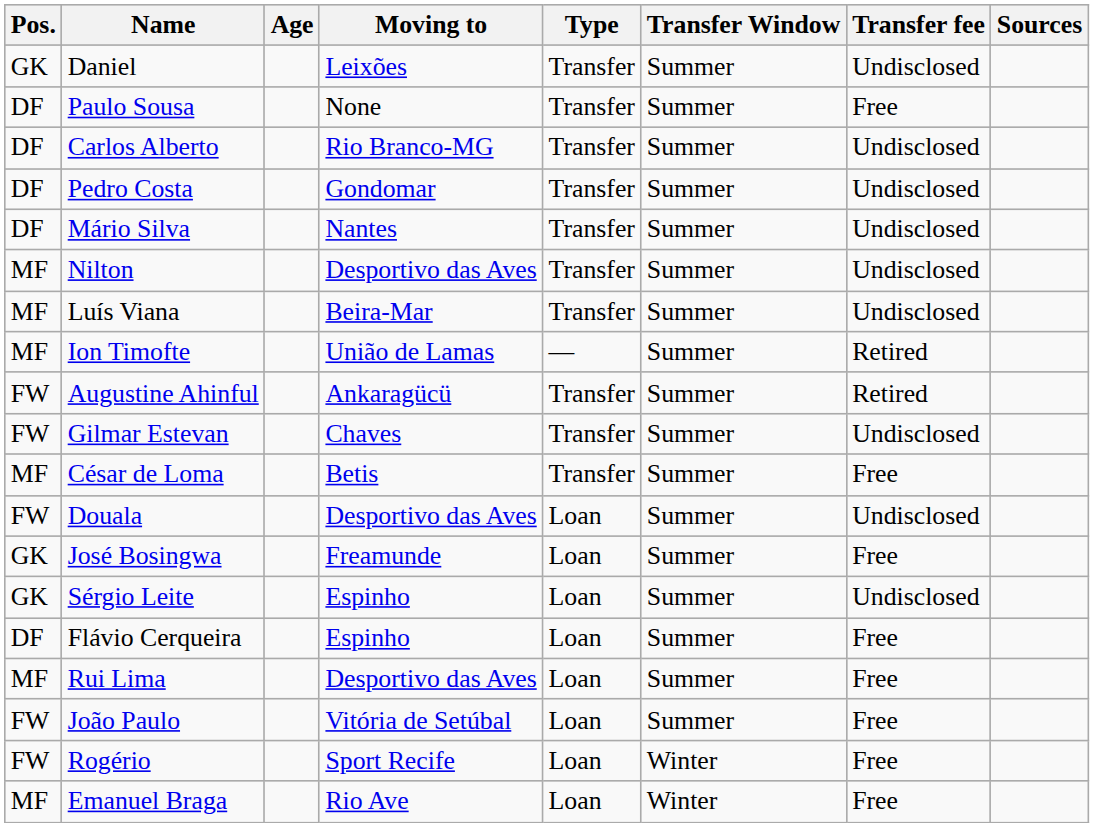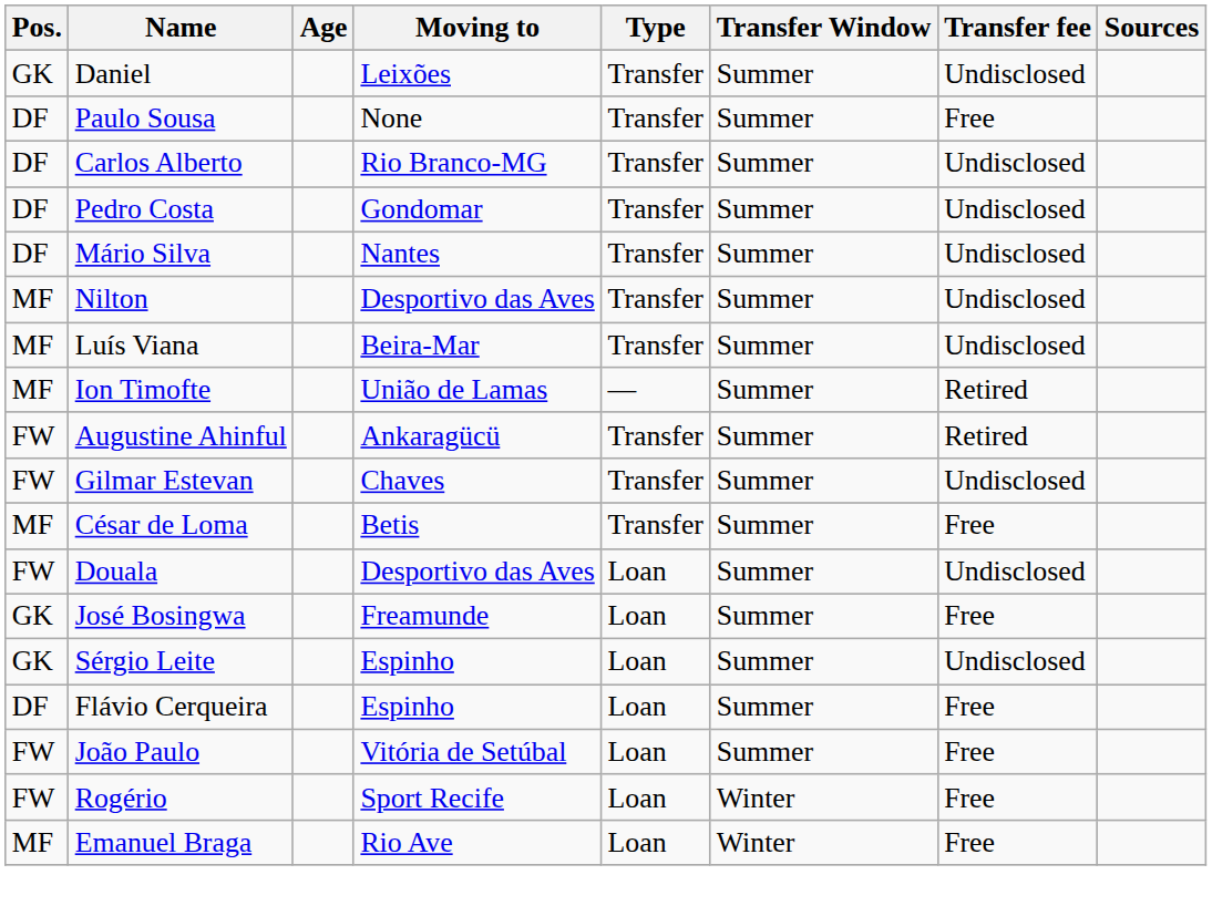 <table class="wikitable">
 <tr>
 <th>Pos.</th>
 <th>Name</th>
 <th>Age</th>
 <th>Moving to</th>
 <th>Type</th>
 <th>Transfer Window</th>
 <th>Transfer fee</th>
 <th>Sources</th>
 </tr>
 <tr>
 <td>GK</td>
 <td> Daniel</td>
 <td></td>
 <td> <a href='#'>Leixões</a></td>
 <td>Transfer</td>
 <td>Summer</td>
 <td>Undisclosed</td>
 <td></td>
 </tr>
 <tr>
 <td>DF</td>
 <td> <a href='#'>Paulo Sousa</a></td>
 <td></td>
 <td>None</td>
 <td>Transfer</td>
 <td>Summer</td>
 <td>Free</td>
 <td></td>
 </tr>
 <tr>
 <td>DF</td>
 <td> <a href='#'>Carlos Alberto</a></td>
 <td></td>
 <td> <a href='#'>Rio Branco-MG</a></td>
 <td>Transfer</td>
 <td>Summer</td>
 <td>Undisclosed</td>
 <td></td>
 </tr>
 <tr>
 <td>DF</td>
 <td> <a href='#'>Pedro Costa</a></td>
 <td></td>
 <td> <a href='#'>Gondomar</a></td>
 <td>Transfer</td>
 <td>Summer</td>
 <td>Undisclosed</td>
 <td></td>
 </tr>
 <tr>
 <td>DF</td>
 <td> <a href='#'>Mário Silva</a></td>
 <td></td>
 <td> <a href='#'>Nantes</a></td>
 <td>Transfer</td>
 <td>Summer</td>
 <td>Undisclosed</td>
 <td></td>
 </tr>
 <tr>
 <td>MF</td>
 <td> <a href='#'>Nilton</a></td>
 <td></td>
 <td> <a href='#'>Desportivo das Aves</a></td>
 <td>Transfer</td>
 <td>Summer</td>
 <td>Undisclosed</td>
 <td></td>
 </tr>
 <tr>
 <td>MF</td>
 <td> Luís Viana</td>
 <td></td>
 <td> <a href='#'>Beira-Mar</a></td>
 <td>Transfer</td>
 <td>Summer</td>
 <td>Undisclosed</td>
 <td></td>
 </tr>
 <tr>
 <td>MF</td>
 <td> <a href='#'>Ion Timofte</a></td>
 <td></td>
 <td> <a href='#'>União de Lamas</a></td>
 <td>—</td>
 <td>Summer</td>
 <td>Retired</td>
 <td></td>
 </tr>
 <tr>
 <td>FW</td>
 <td> <a href='#'>Augustine Ahinful</a></td>
 <td></td>
 <td> <a href='#'>Ankaragücü</a></td>
 <td>Transfer</td>
 <td>Summer</td>
 <td>Retired</td>
 <td></td>
 </tr>
 <tr>
 <td>FW</td>
 <td> <a href='#'>Gilmar Estevan</a></td>
 <td></td>
 <td> <a href='#'>Chaves</a></td>
 <td>Transfer</td>
 <td>Summer</td>
 <td>Undisclosed</td>
 <td></td>
 </tr>
 <tr>
 <td>MF</td>
 <td> <a href='#'>César de Loma</a></td>
 <td></td>
 <td> <a href='#'>Betis</a></td>
 <td>Transfer</td>
 <td>Summer</td>
 <td>Free</td>
 <td></td>
 </tr>
 <tr>
 <td>FW</td>
 <td> <a href='#'>Douala</a></td>
 <td></td>
 <td> <a href='#'>Desportivo das Aves</a></td>
 <td>Loan</td>
 <td>Summer</td>
 <td>Undisclosed</td>
 <td></td>
 </tr>
 <tr>
 <td>GK</td>
 <td> <a href='#'>José Bosingwa</a></td>
 <td></td>
 <td> <a href='#'>Freamunde</a></td>
 <td>Loan</td>
 <td>Summer</td>
 <td>Free</td>
 <td></td>
 </tr>
 <tr>
 <td>GK</td>
 <td> <a href='#'>Sérgio Leite</a></td>
 <td></td>
 <td> <a href='#'>Espinho</a></td>
 <td>Loan</td>
 <td>Summer</td>
 <td>Undisclosed</td>
 <td></td>
 </tr>
 <tr>
 <td>DF</td>
 <td> Flávio Cerqueira</td>
 <td></td>
 <td> <a href='#'>Espinho</a></td>
 <td>Loan</td>
 <td>Summer</td>
 <td>Free</td>
 <td></td>
 </tr>
 <tr>
-<td>MF</td>
-<td> <a href='#'>Rui Lima</a></td>
-<td></td>
-<td> <a href='#'>Desportivo das Aves</a></td>
-<td>Loan</td>
-<td>Summer</td>
-<td>Free</td>
-<td></td>
-</tr>
-<tr>
 <td>FW</td>
 <td> <a href='#'>João Paulo</a></td>
 <td></td>
 <td> <a href='#'>Vitória de Setúbal</a></td>
 <td>Loan</td>
 <td>Summer</td>
 <td>Free</td>
 <td></td>
 </tr>
 <tr>
 <td>FW</td>
 <td> <a href='#'>Rogério</a></td>
 <td></td>
 <td> <a href='#'>Sport Recife</a></td>
 <td>Loan</td>
 <td>Winter</td>
 <td>Free</td>
 <td></td>
 </tr>
 <tr>
 <td>MF</td>
 <td> <a href='#'>Emanuel Braga</a></td>
 <td></td>
 <td> <a href='#'>Rio Ave</a></td>
 <td>Loan</td>
 <td>Winter</td>
 <td>Free</td>
 <td></td>
 </tr>
 </table>
